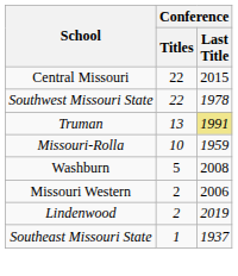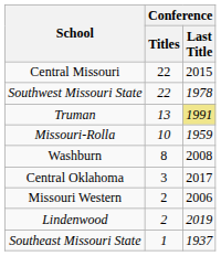 <table class="wikitable sortable" style="text-align:center">
 <tr>
 <th rowspan=2>School</th>
 <th colspan=2>Conference</th>
 </tr>
 <tr>
 <th>Titles</th>
 <th>Last<br>Title</th>
 </tr>
 <tr>
 <td>Central Missouri</td>
 <td>22</td>
 <td>2015</td>
 </tr>
 <tr>
 <td><em>Southwest Missouri State</em></td>
 <td><em>22</em></td>
 <td><em>1978</em></td>
 </tr>
 <tr>
 <td><em>Truman</em></td>
 <td><em>13</em></td>
 <td style="background: khaki;"><em>1991</em></td>
 </tr>
 <tr>
 <td><em>Missouri-Rolla</em></td>
 <td><em>10</em></td>
 <td><em>1959</em></td>
 </tr>
 <tr>
 <td>Washburn</td>
-<td>5</td>
+<td>8</td>
 <td>2008</td>
+</tr>
+<tr>
+<td>Central Oklahoma</td>
+<td>3</td>
+<td>2017</td>
 </tr>
 <tr>
 <td>Missouri Western</td>
 <td>2</td>
 <td>2006</td>
 </tr>
 <tr>
 <td><em>Lindenwood</em></td>
 <td><em>2</em></td>
 <td><em>2019</em></td>
 </tr>
 <tr>
 <td><em>Southeast Missouri State</em></td>
 <td><em>1</em></td>
 <td><em>1937</em></td>
 </tr>
 </table>
